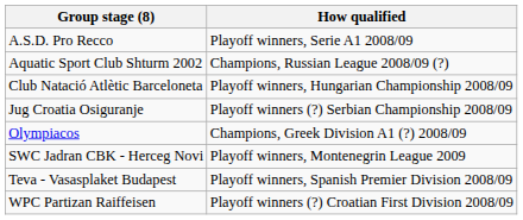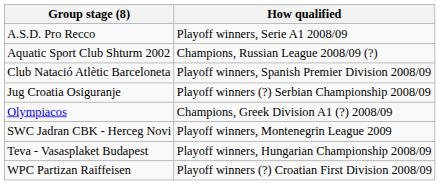 <table class="wikitable">
 <tr>
 <th>Group stage (8)</th>
 <th>How qualified</th>
 </tr>
 <tr>
 <td> A.S.D. Pro Recco</td>
 <td>Playoff winners, Serie A1 2008/09 </td>
 </tr>
 <tr>
 <td> Aquatic Sport Club Shturm 2002</td>
 <td>Champions, Russian League 2008/09 (?)  </td>
 </tr>
 <tr>
 <td> Club Natació Atlètic Barceloneta</td>
-<td>Playoff winners, Hungarian Championship 2008/09 </td>
+<td>Playoff winners, Spanish Premier Division 2008/09 </td>
 </tr>
 <tr>
 <td> Jug Croatia Osiguranje</td>
 <td>Playoff winners (?) Serbian Championship 2008/09 </td>
 </tr>
 <tr>
 <td> <a href='#'>Olympiacos</a></td>
 <td>Champions, Greek Division A1 (?) 2008/09 </td>
 </tr>
 <tr>
 <td> SWC Jadran CBK - Herceg Novi</td>
 <td>Playoff winners, Montenegrin League 2009 </td>
 </tr>
 <tr>
 <td> Teva - Vasasplaket Budapest</td>
-<td>Playoff winners, Spanish Premier Division 2008/09 </td>
+<td>Playoff winners, Hungarian Championship 2008/09 </td>
 </tr>
 <tr>
 <td> WPC Partizan Raiffeisen</td>
 <td>Playoff winners (?) Croatian First Division 2008/09 </td>
 </tr>
 </table>
